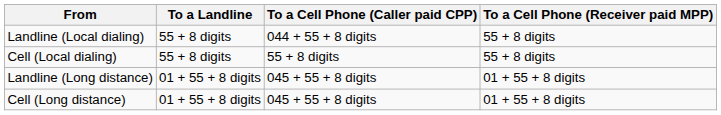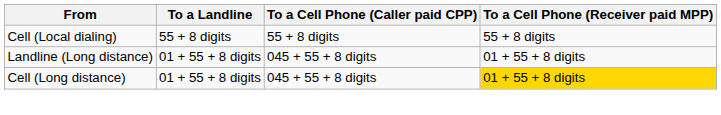 <table class="wikitable">
 <tr>
 <th>From</th>
 <th>To a Landline</th>
 <th>To a Cell Phone (Caller paid CPP)</th>
 <th>To a Cell Phone (Receiver paid MPP)</th>
-</tr>
-<tr>
-<td>Landline (Local dialing)</td>
-<td>55 + 8 digits</td>
-<td>044 + 55 + 8 digits</td>
-<td>55 + 8 digits</td>
 </tr>
 <tr>
 <td>Cell (Local dialing)</td>
 <td>55 + 8 digits</td>
 <td>55 + 8 digits</td>
 <td>55 + 8 digits</td>
 </tr>
 <tr>
 <td>Landline (Long distance)</td>
 <td>01 + 55 + 8 digits</td>
 <td>045 + 55 + 8 digits</td>
 <td>01 + 55 + 8 digits</td>
 </tr>
 <tr>
 <td>Cell (Long distance)</td>
 <td>01 + 55 + 8 digits</td>
 <td>045 + 55 + 8 digits</td>
-<td>01 + 55 + 8 digits</td>
+<td style="background: gold;">01 + 55 + 8 digits</td>
 </tr>
 </table>
